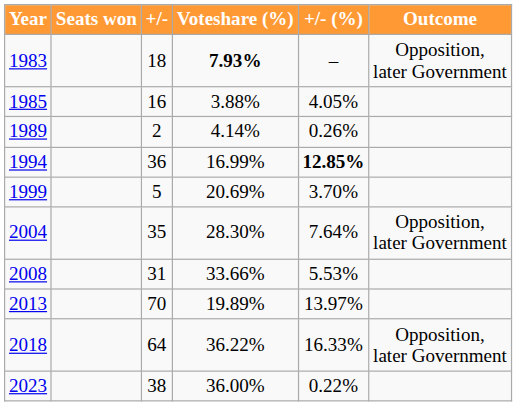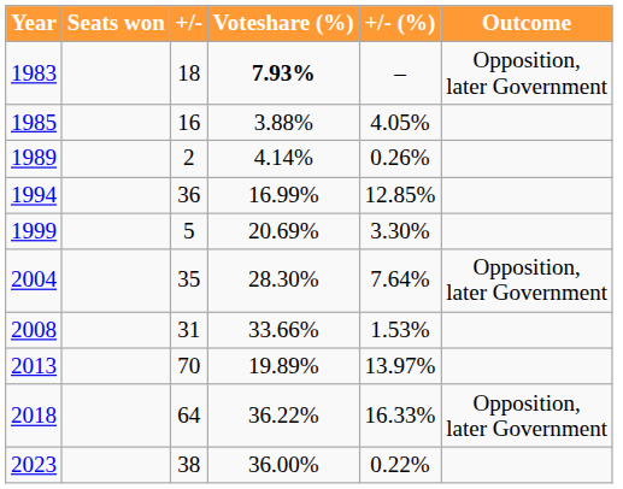 <table class="wikitable">
 <tr>
 <th style="background-color:#FF9933; color:white">Year</th>
 <th style="background-color:#FF9933; color:white">Seats won</th>
 <th style="background-color:#FF9933; color:white">+/-</th>
 <th style="background-color:#FF9933; color:white">Voteshare (%)</th>
 <th style="background-color:#FF9933; color:white">+/- (%)</th>
 <th style="background-color:#FF9933; color:white">Outcome</th>
 </tr>
 <tr style="text-align:center;">
 <td><a href='#'>1983</a></td>
 <td></td>
 <td> 18</td>
 <td><strong>7.93%</strong></td>
 <td>–</td>
 <td>Opposition,<br>later Government</td>
 </tr>
 <tr style="text-align:center;">
 <td><a href='#'>1985</a></td>
 <td></td>
 <td> 16</td>
 <td>3.88%</td>
 <td> 4.05%</td>
 <td></td>
 </tr>
 <tr style="text-align:center;">
 <td><a href='#'>1989</a></td>
 <td></td>
 <td> 2</td>
 <td>4.14%</td>
 <td> 0.26%</td>
 <td></td>
 </tr>
 <tr style="text-align:center;">
 <td><a href='#'>1994</a></td>
 <td></td>
 <td> 36</td>
 <td>16.99%</td>
-<td><strong> 12.85%</strong></td>
+<td> 12.85%</td>
 <td></td>
 </tr>
 <tr style="text-align:center;">
 <td><a href='#'>1999</a></td>
 <td></td>
 <td> 5</td>
 <td>20.69%</td>
-<td> 3.70%</td>
+<td> 3.30%</td>
 <td></td>
 </tr>
 <tr style="text-align:center;">
 <td><a href='#'>2004</a></td>
 <td></td>
 <td> 35</td>
 <td>28.30%</td>
 <td> 7.64%</td>
 <td>Opposition,<br>later Government</td>
 </tr>
 <tr style="text-align:center;">
 <td><a href='#'>2008</a></td>
 <td></td>
 <td> 31</td>
 <td>33.66%</td>
-<td> 5.53%</td>
+<td> 1.53%</td>
 <td></td>
 </tr>
 <tr style="text-align:center;">
 <td><a href='#'>2013</a></td>
 <td></td>
 <td> 70</td>
 <td>19.89%</td>
 <td> 13.97%</td>
 <td></td>
 </tr>
 <tr style="text-align:center;">
 <td><a href='#'>2018</a></td>
 <td></td>
 <td> 64</td>
 <td>36.22%</td>
 <td> 16.33%</td>
 <td>Opposition,<br>later Government</td>
 </tr>
 <tr style="text-align:center;">
 <td><a href='#'>2023</a></td>
 <td></td>
 <td> 38</td>
 <td>36.00%</td>
 <td> 0.22%</td>
 <td></td>
 </tr>
 </table>
